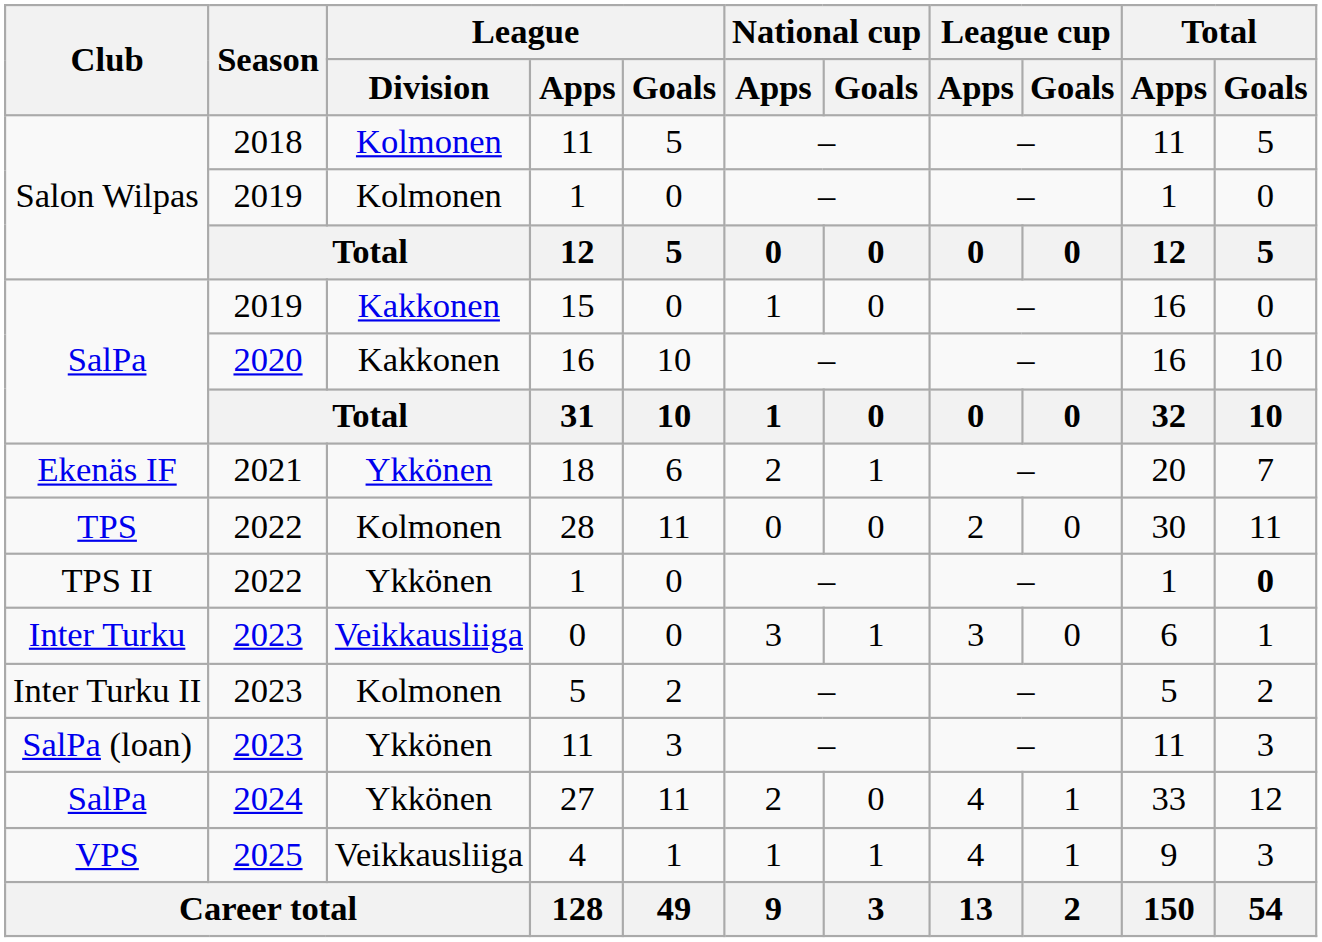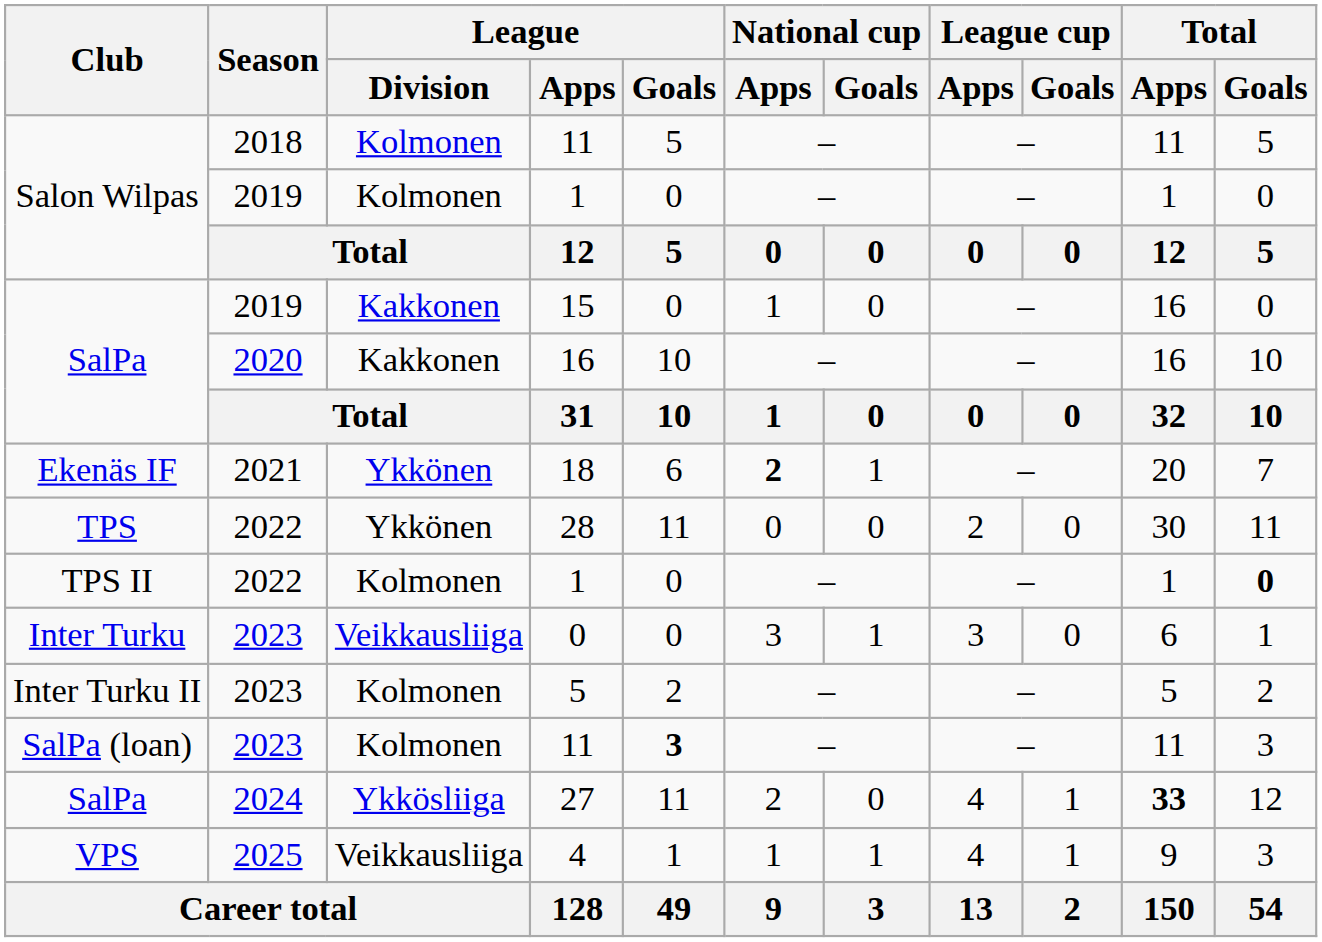 <table class="wikitable" style="text-align:center">
 <tr>
 <th rowspan="2">Club</th>
 <th rowspan="2">Season</th>
 <th colspan="3">League</th>
 <th colspan="2">National cup</th>
 <th colspan="2">League cup</th>
 <th colspan="2">Total</th>
 </tr>
 <tr>
 <th>Division</th>
 <th>Apps</th>
 <th>Goals</th>
 <th>Apps</th>
 <th>Goals</th>
 <th>Apps</th>
 <th>Goals</th>
 <th>Apps</th>
 <th>Goals</th>
 </tr>
 <tr>
 <td rowspan=3>Salon Wilpas</td>
 <td>2018</td>
 <td><a href='#'>Kolmonen</a></td>
 <td>11</td>
 <td>5</td>
 <td colspan=2>–</td>
 <td colspan=2>–</td>
 <td>11</td>
 <td>5</td>
 </tr>
 <tr>
 <td>2019</td>
 <td>Kolmonen</td>
 <td>1</td>
 <td>0</td>
 <td colspan=2>–</td>
 <td colspan=2>–</td>
 <td>1</td>
 <td>0</td>
 </tr>
 <tr>
 <th colspan="2">Total</th>
 <th>12</th>
 <th>5</th>
 <th>0</th>
 <th>0</th>
 <th>0</th>
 <th>0</th>
 <th>12</th>
 <th>5</th>
 </tr>
 <tr>
 <td rowspan=3><a href='#'>SalPa</a></td>
 <td>2019</td>
 <td><a href='#'>Kakkonen</a></td>
 <td>15</td>
 <td>0</td>
 <td>1</td>
 <td>0</td>
 <td colspan=2>–</td>
 <td>16</td>
 <td>0</td>
 </tr>
 <tr>
 <td><a href='#'>2020</a></td>
 <td>Kakkonen</td>
 <td>16</td>
 <td>10</td>
 <td colspan=2>–</td>
 <td colspan=2>–</td>
 <td>16</td>
 <td>10</td>
 </tr>
 <tr>
 <th colspan="2">Total</th>
 <th>31</th>
 <th>10</th>
 <th>1</th>
 <th>0</th>
 <th>0</th>
 <th>0</th>
 <th>32</th>
 <th>10</th>
 </tr>
 <tr>
 <td><a href='#'>Ekenäs IF</a></td>
 <td>2021</td>
 <td><a href='#'>Ykkönen</a></td>
 <td>18</td>
 <td>6</td>
-<td>2</td>
+<td><strong>2</strong></td>
 <td>1</td>
 <td colspan=2>–</td>
 <td>20</td>
 <td>7</td>
 </tr>
 <tr>
 <td><a href='#'>TPS</a></td>
 <td>2022</td>
-<td>Kolmonen</td>
+<td>Ykkönen</td>
 <td>28</td>
 <td>11</td>
 <td>0</td>
 <td>0</td>
 <td>2</td>
 <td>0</td>
 <td>30</td>
 <td>11</td>
 </tr>
 <tr>
 <td>TPS II</td>
 <td>2022</td>
-<td>Ykkönen</td>
+<td>Kolmonen</td>
 <td>1</td>
 <td>0</td>
 <td colspan=2>–</td>
 <td colspan=2>–</td>
 <td>1</td>
 <td><strong>0</strong></td>
 </tr>
 <tr>
 <td><a href='#'>Inter Turku</a></td>
 <td><a href='#'>2023</a></td>
 <td><a href='#'>Veikkausliiga</a></td>
 <td>0</td>
 <td>0</td>
 <td>3</td>
 <td>1</td>
 <td>3</td>
 <td>0</td>
 <td>6</td>
 <td>1</td>
 </tr>
 <tr>
 <td>Inter Turku II</td>
 <td>2023</td>
 <td>Kolmonen</td>
 <td>5</td>
 <td>2</td>
 <td colspan=2>–</td>
 <td colspan=2>–</td>
 <td>5</td>
 <td>2</td>
 </tr>
 <tr>
 <td><a href='#'>SalPa</a> (loan)</td>
 <td><a href='#'>2023</a></td>
-<td>Ykkönen</td>
+<td>Kolmonen</td>
 <td>11</td>
-<td>3</td>
+<td><strong>3</strong></td>
 <td colspan=2>–</td>
 <td colspan=2>–</td>
 <td>11</td>
 <td>3</td>
 </tr>
 <tr>
 <td><a href='#'>SalPa</a></td>
 <td><a href='#'>2024</a></td>
-<td>Ykkönen</td>
+<td><a href='#'>Ykkösliiga</a></td>
 <td>27</td>
 <td>11</td>
 <td>2</td>
 <td>0</td>
 <td>4</td>
 <td>1</td>
-<td>33</td>
+<td><strong>33</strong></td>
 <td>12</td>
 </tr>
 <tr>
 <td><a href='#'>VPS</a></td>
 <td><a href='#'>2025</a></td>
 <td>Veikkausliiga</td>
 <td>4</td>
 <td>1</td>
 <td>1</td>
 <td>1</td>
 <td>4</td>
 <td>1</td>
 <td>9</td>
 <td>3</td>
 </tr>
 <tr>
 <th colspan="3">Career total</th>
 <th>128</th>
 <th>49</th>
 <th>9</th>
 <th>3</th>
 <th>13</th>
 <th>2</th>
 <th>150</th>
 <th>54</th>
 </tr>
 </table>
